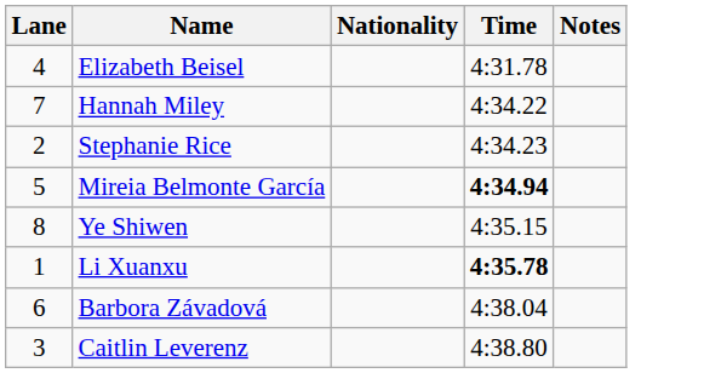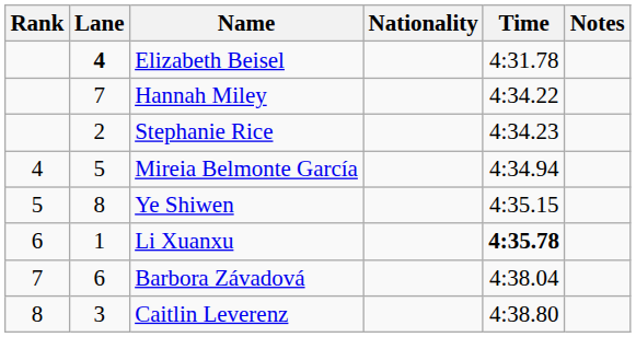 <table class="wikitable sortable" style="text-align:center">
 <tr>
+<th>Rank</th>
 <th>Lane</th>
 <th>Name</th>
 <th>Nationality</th>
 <th>Time</th>
 <th>Notes</th>
 </tr>
 <tr>
-<td>4</td>
+<td></td>
+<td><strong>4</strong></td>
 <td align=left><a href='#'>Elizabeth Beisel</a></td>
 <td align=left></td>
 <td>4:31.78</td>
 <td></td>
 </tr>
 <tr>
+<td></td>
 <td>7</td>
 <td align=left><a href='#'>Hannah Miley</a></td>
 <td align=left></td>
 <td>4:34.22</td>
 <td></td>
 </tr>
 <tr>
+<td></td>
 <td>2</td>
 <td align=left><a href='#'>Stephanie Rice</a></td>
 <td align=left></td>
 <td>4:34.23</td>
 <td></td>
 </tr>
 <tr>
+<td>4</td>
 <td>5</td>
 <td align=left><a href='#'>Mireia Belmonte García</a></td>
 <td align=left></td>
-<td><strong>4:34.94</strong></td>
+<td>4:34.94</td>
 <td></td>
 </tr>
 <tr>
+<td>5</td>
 <td>8</td>
 <td align=left><a href='#'>Ye Shiwen</a></td>
 <td align=left></td>
 <td>4:35.15</td>
 <td></td>
 </tr>
 <tr>
+<td>6</td>
 <td>1</td>
 <td align=left><a href='#'>Li Xuanxu</a></td>
 <td align=left></td>
 <td><strong>4:35.78</strong></td>
 <td></td>
 </tr>
 <tr>
+<td>7</td>
 <td>6</td>
 <td align=left><a href='#'>Barbora Závadová</a></td>
 <td align=left></td>
 <td>4:38.04</td>
 <td></td>
 </tr>
 <tr>
+<td>8</td>
 <td>3</td>
 <td align=left><a href='#'>Caitlin Leverenz</a></td>
 <td align=left></td>
 <td>4:38.80</td>
 <td></td>
 </tr>
 </table>
